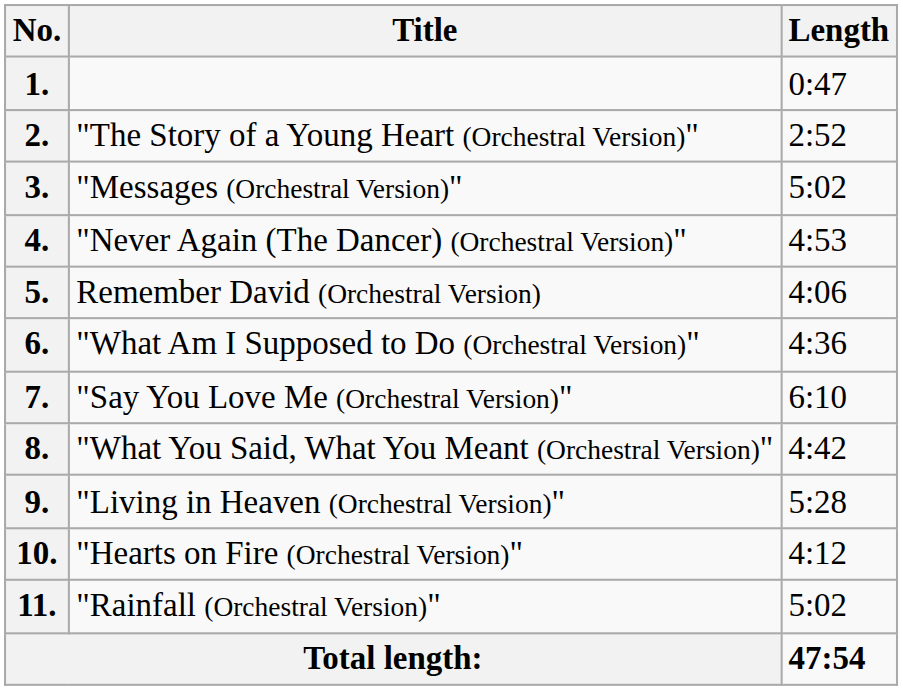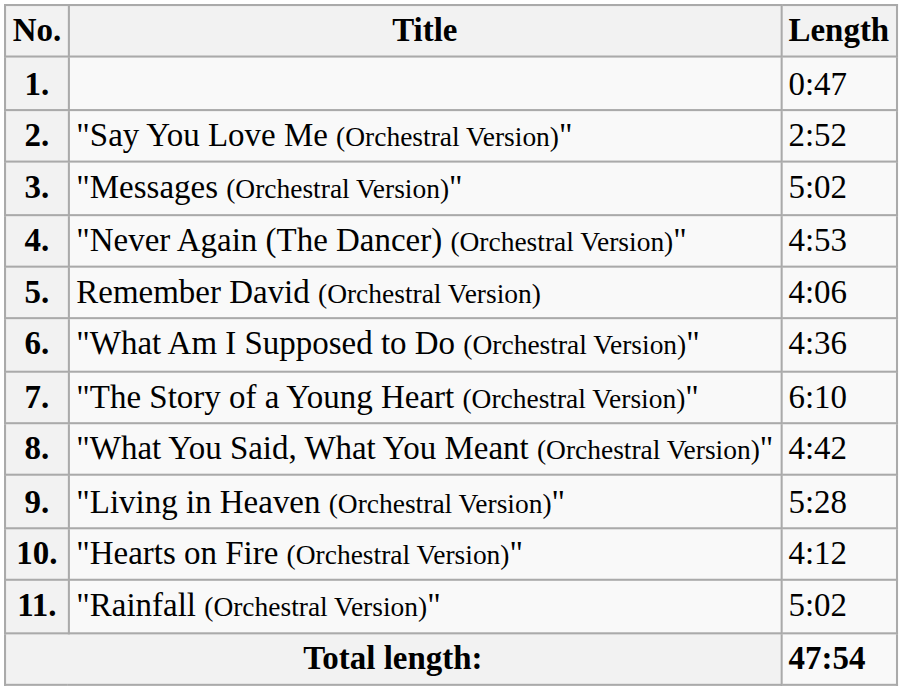 <table class="wikitable">
 <tr>
 <th><abbr>No.</abbr></th>
 <th>Title</th>
 <th>Length</th>
 </tr>
 <tr>
 <th>1.</th>
 <td></td>
 <td>0:47</td>
 </tr>
 <tr>
 <th>2.</th>
-<td>"The Story of a Young Heart <small>(Orchestral Version)</small>"</td>
+<td>"Say You Love Me <small>(Orchestral Version)</small>"</td>
 <td>2:52</td>
 </tr>
 <tr>
 <th>3.</th>
 <td>"Messages <small>(Orchestral Version)</small>"</td>
 <td>5:02</td>
 </tr>
 <tr>
 <th>4.</th>
 <td>"Never Again (The Dancer) <small>(Orchestral Version)</small>"</td>
 <td>4:53</td>
 </tr>
 <tr>
 <th>5.</th>
 <td>Remember David <small>(Orchestral Version)</small></td>
 <td>4:06</td>
 </tr>
 <tr>
 <th>6.</th>
 <td>"What Am I Supposed to Do <small>(Orchestral Version)</small>"</td>
 <td>4:36</td>
 </tr>
 <tr>
 <th>7.</th>
-<td>"Say You Love Me <small>(Orchestral Version)</small>"</td>
+<td>"The Story of a Young Heart <small>(Orchestral Version)</small>"</td>
 <td>6:10</td>
 </tr>
 <tr>
 <th>8.</th>
 <td>"What You Said, What You Meant <small>(Orchestral Version)</small>"</td>
 <td>4:42</td>
 </tr>
 <tr>
 <th>9.</th>
 <td>"Living in Heaven <small>(Orchestral Version)</small>"</td>
 <td>5:28</td>
 </tr>
 <tr>
 <th>10.</th>
 <td>"Hearts on Fire <small>(Orchestral Version)</small>"</td>
 <td>4:12</td>
 </tr>
 <tr>
 <th>11.</th>
 <td>"Rainfall <small>(Orchestral Version)</small>"</td>
 <td>5:02</td>
 </tr>
 <tr>
 <th colspan="2">Total length:</th>
 <td><strong>47:54</strong></td>
 </tr>
 </table>
